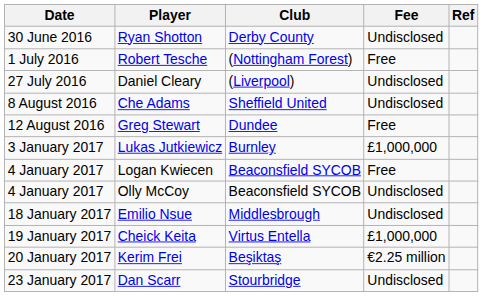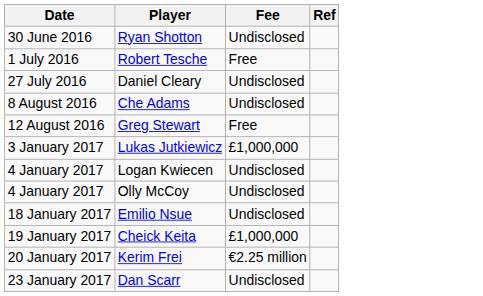 <table class="wikitable" style=text-align:left>
 <tr>
 <th>Date</th>
 <th>Player</th>
-<th>Club</th>
 <th>Fee</th>
 <th>Ref</th>
 </tr>
 <tr>
 <td>30 June 2016</td>
 <td><a href='#'>Ryan Shotton</a></td>
-<td><a href='#'>Derby County</a></td>
 <td>Undisclosed</td>
 <td style=text-align:center></td>
 </tr>
 <tr>
 <td>1 July 2016</td>
 <td><a href='#'>Robert Tesche</a></td>
-<td>(<a href='#'>Nottingham Forest</a>)</td>
 <td>Free</td>
 <td style=text-align:center></td>
 </tr>
 <tr>
 <td>27 July 2016</td>
 <td>Daniel Cleary</td>
-<td>(<a href='#'>Liverpool</a>)</td>
 <td>Undisclosed</td>
 <td style=text-align:center></td>
 </tr>
 <tr>
 <td>8 August 2016</td>
 <td><a href='#'>Che Adams</a></td>
-<td><a href='#'>Sheffield United</a></td>
 <td>Undisclosed</td>
 <td style=text-align:center></td>
 </tr>
 <tr>
 <td>12 August 2016</td>
 <td><a href='#'>Greg Stewart</a></td>
-<td><a href='#'>Dundee</a></td>
 <td>Free</td>
 <td style=text-align:center></td>
 </tr>
 <tr>
 <td>3 January 2017</td>
 <td><a href='#'>Lukas Jutkiewicz</a></td>
-<td><a href='#'>Burnley</a></td>
 <td>£1,000,000</td>
 <td style=text-align:center></td>
 </tr>
 <tr>
 <td>4 January 2017</td>
 <td>Logan Kwiecen</td>
-<td><a href='#'>Beaconsfield SYCOB</a></td>
-<td>Free</td>
+<td>Undisclosed</td>
 <td style=text-align:center></td>
 </tr>
 <tr>
 <td>4 January 2017</td>
 <td>Olly McCoy</td>
-<td>Beaconsfield SYCOB</td>
 <td>Undisclosed</td>
 <td style=text-align:center></td>
 </tr>
 <tr>
 <td>18 January 2017</td>
 <td><a href='#'>Emilio Nsue</a></td>
-<td><a href='#'>Middlesbrough</a></td>
 <td>Undisclosed</td>
 <td style=text-align:center></td>
 </tr>
 <tr>
 <td>19 January 2017</td>
 <td><a href='#'>Cheick Keita</a></td>
-<td><a href='#'>Virtus Entella</a></td>
 <td>£1,000,000</td>
 <td style=text-align:center></td>
 </tr>
 <tr>
 <td>20 January 2017</td>
 <td><a href='#'>Kerim Frei</a></td>
-<td><a href='#'>Beşiktaş</a></td>
 <td>€2.25 million</td>
 <td style=text-align:center></td>
 </tr>
 <tr>
 <td>23 January 2017</td>
 <td><a href='#'>Dan Scarr</a></td>
-<td><a href='#'>Stourbridge</a></td>
 <td>Undisclosed</td>
 <td style=text-align:center></td>
 </tr>
 </table>
